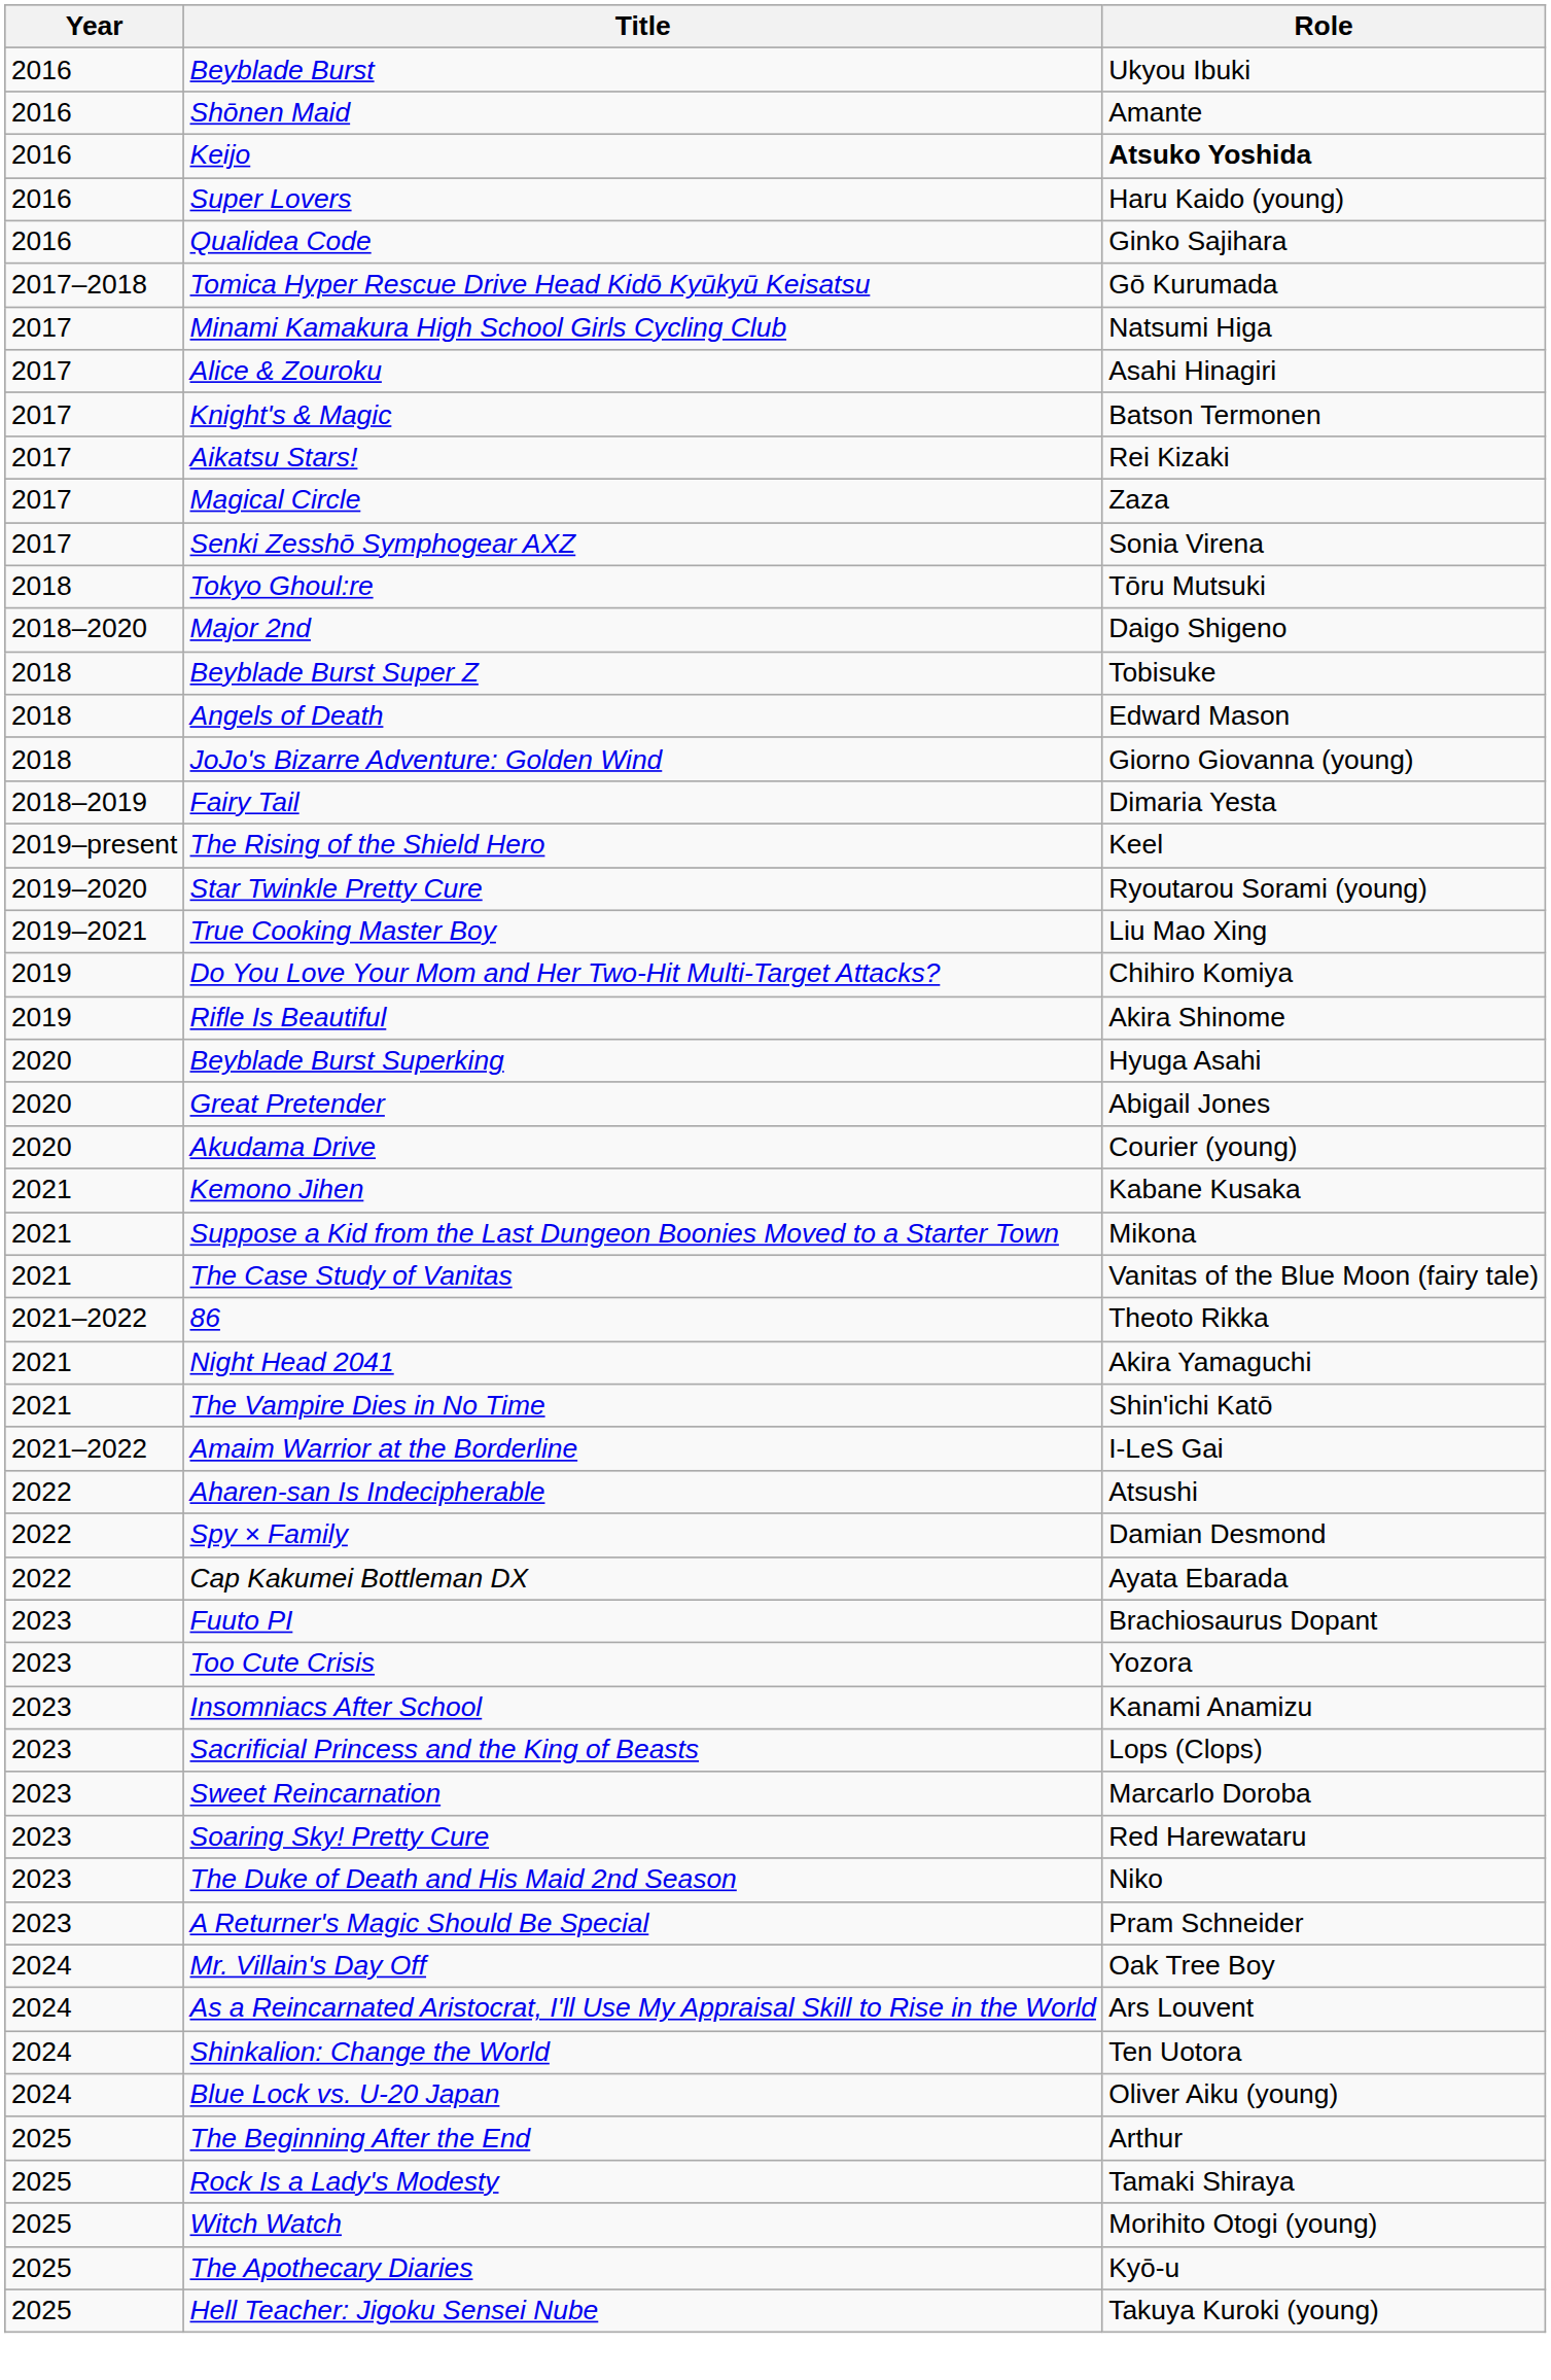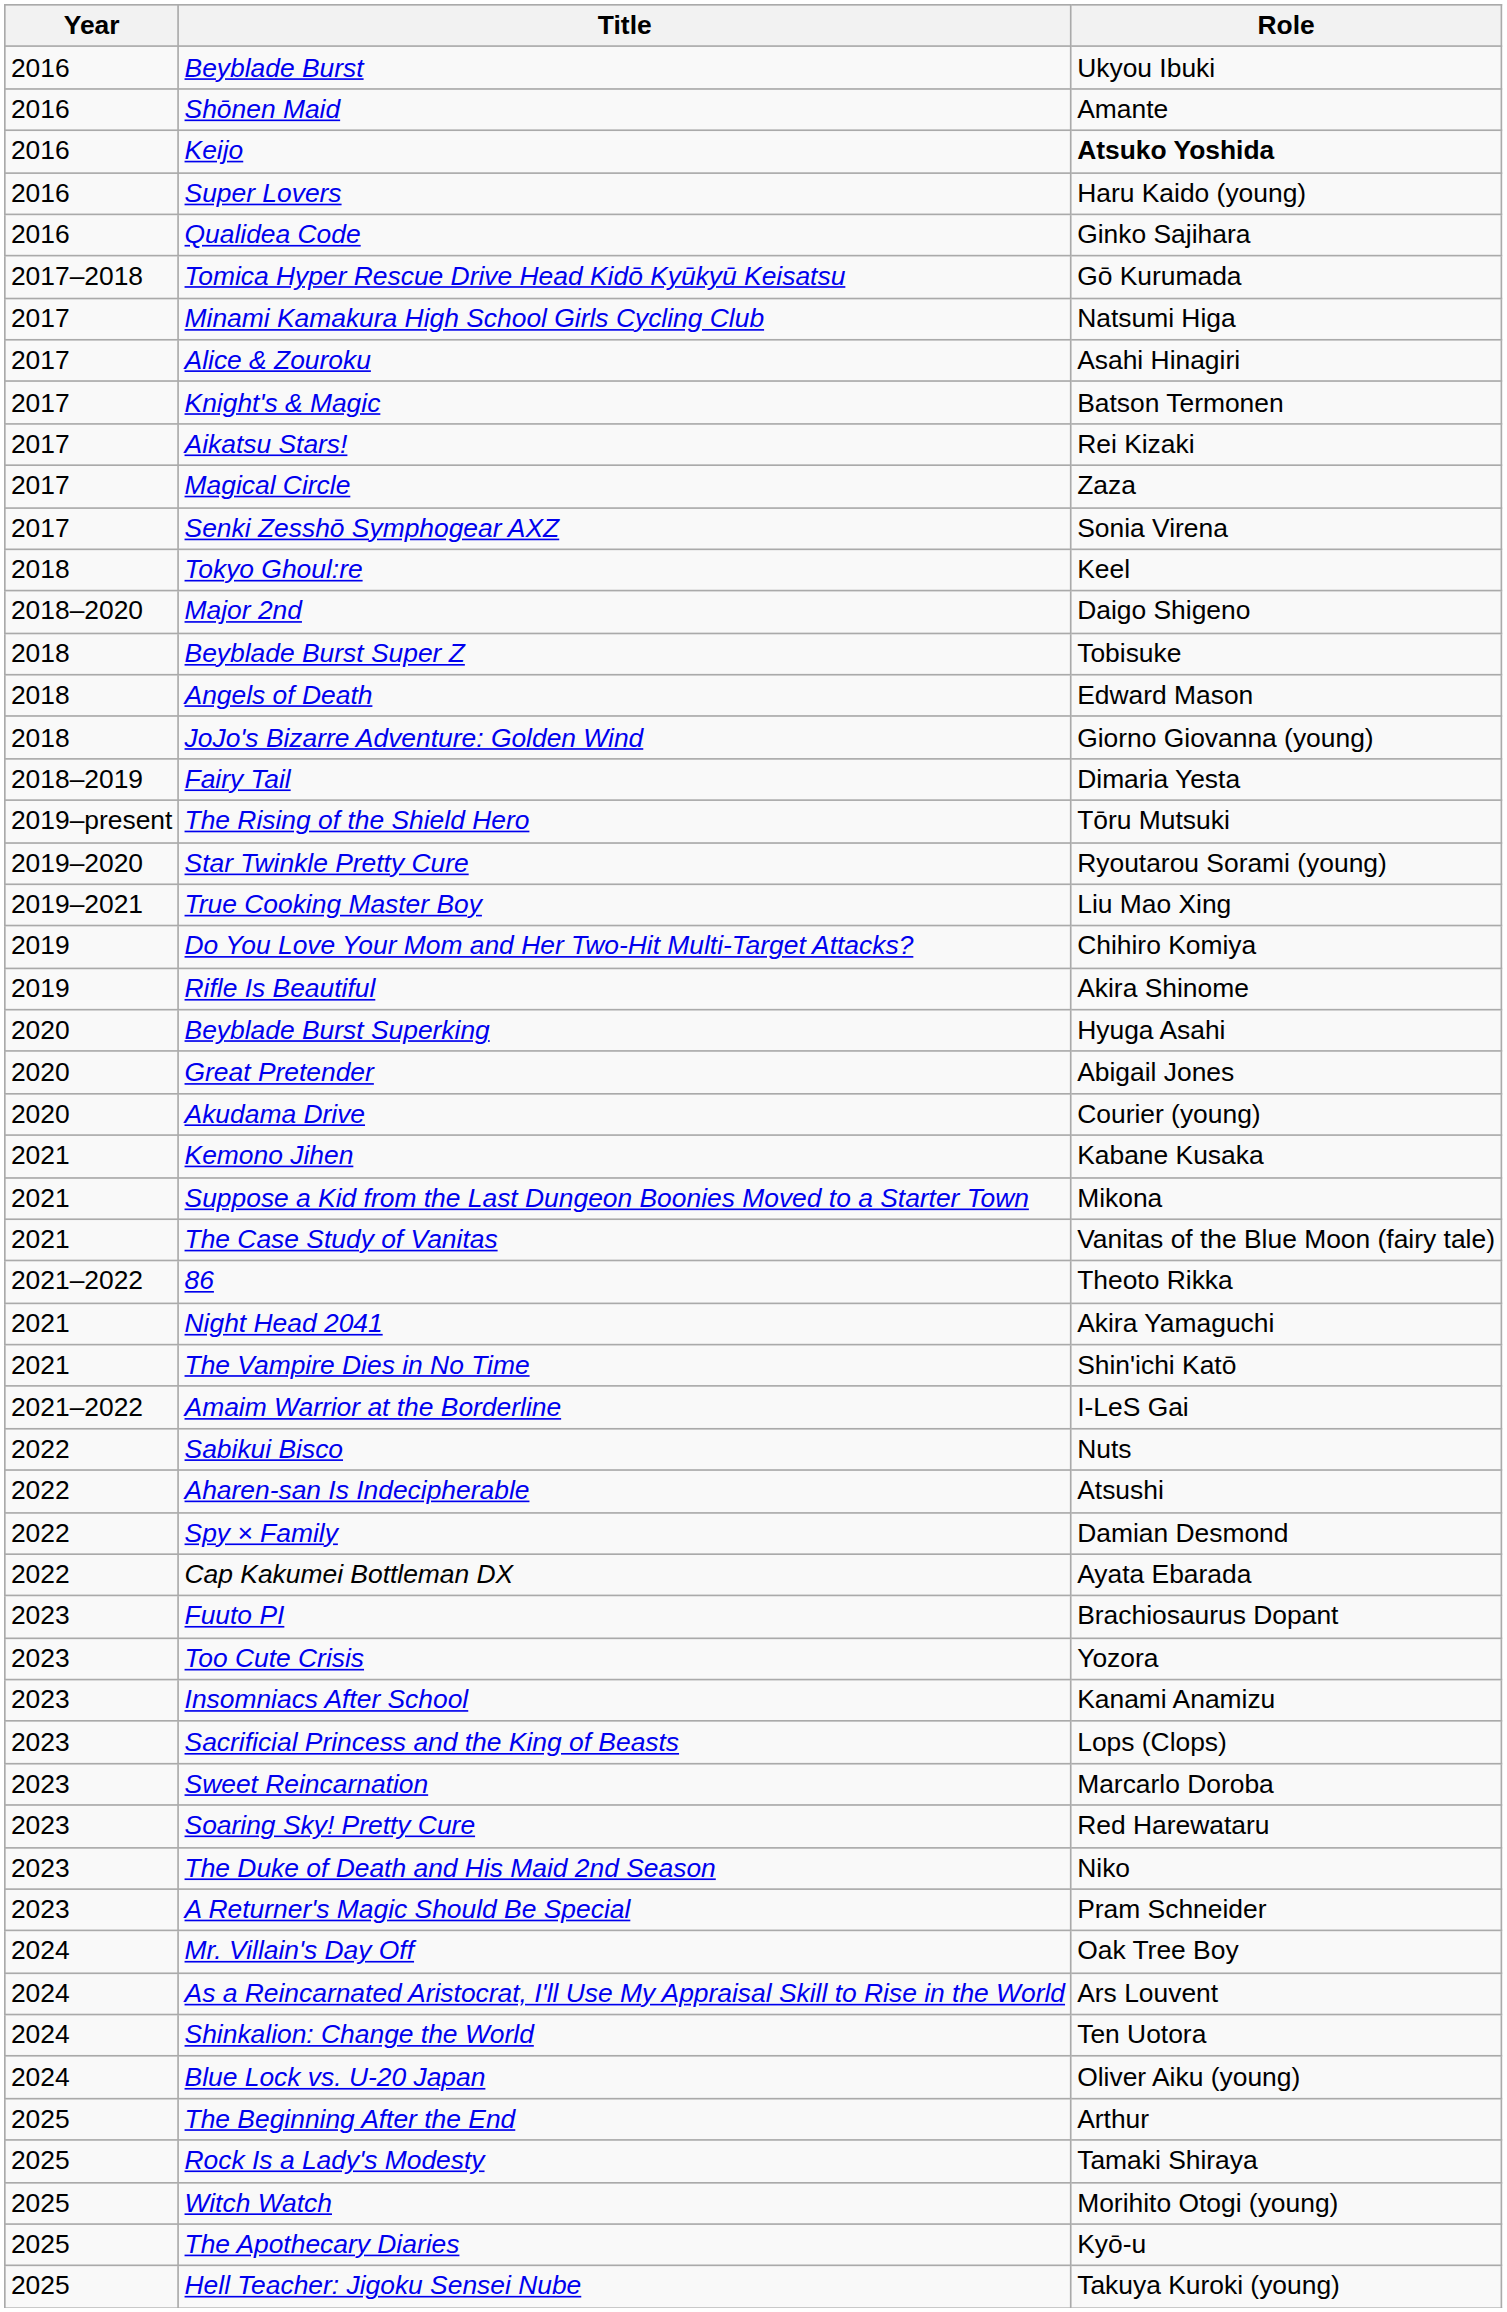 <table class="wikitable">
 <tr>
 <th>Year</th>
 <th>Title</th>
 <th>Role</th>
 </tr>
 <tr>
 <td>2016</td>
 <td><em><a href='#'>Beyblade Burst</a></em></td>
 <td>Ukyou Ibuki</td>
 </tr>
 <tr>
 <td>2016</td>
 <td><em><a href='#'>Shōnen Maid</a></em></td>
 <td>Amante</td>
 </tr>
 <tr>
 <td>2016</td>
 <td><em><a href='#'>Keijo</a></em></td>
 <td><strong>Atsuko Yoshida</strong></td>
 </tr>
 <tr>
 <td>2016</td>
 <td><em><a href='#'>Super Lovers</a></em></td>
 <td>Haru Kaido (young)</td>
 </tr>
 <tr>
 <td>2016</td>
 <td><em><a href='#'>Qualidea Code</a></em></td>
 <td>Ginko Sajihara</td>
 </tr>
 <tr>
 <td>2017–2018</td>
 <td><em><a href='#'>Tomica Hyper Rescue Drive Head Kidō Kyūkyū Keisatsu</a></em></td>
 <td>Gō Kurumada</td>
 </tr>
 <tr>
 <td>2017</td>
 <td><em><a href='#'>Minami Kamakura High School Girls Cycling Club</a></em></td>
 <td>Natsumi Higa</td>
 </tr>
 <tr>
 <td>2017</td>
 <td><em><a href='#'>Alice & Zouroku</a></em></td>
 <td>Asahi Hinagiri</td>
 </tr>
 <tr>
 <td>2017</td>
 <td><em><a href='#'>Knight's & Magic</a></em></td>
 <td>Batson Termonen</td>
 </tr>
 <tr>
 <td>2017</td>
 <td><em><a href='#'>Aikatsu Stars!</a></em></td>
 <td>Rei Kizaki</td>
 </tr>
 <tr>
 <td>2017</td>
 <td><em><a href='#'>Magical Circle</a></em></td>
 <td>Zaza</td>
 </tr>
 <tr>
 <td>2017</td>
 <td><em><a href='#'>Senki Zesshō Symphogear AXZ</a></em></td>
 <td>Sonia Virena</td>
 </tr>
 <tr>
 <td>2018</td>
 <td><em><a href='#'>Tokyo Ghoul:re</a></em></td>
-<td>Tōru Mutsuki</td>
+<td>Keel</td>
 </tr>
 <tr>
 <td>2018–2020</td>
 <td><em><a href='#'>Major 2nd</a></em></td>
 <td>Daigo Shigeno</td>
 </tr>
 <tr>
 <td>2018</td>
 <td><em><a href='#'>Beyblade Burst Super Z</a></em></td>
 <td>Tobisuke</td>
 </tr>
 <tr>
 <td>2018</td>
 <td><em><a href='#'>Angels of Death</a></em></td>
 <td>Edward Mason</td>
 </tr>
 <tr>
 <td>2018</td>
 <td><em><a href='#'>JoJo's Bizarre Adventure: Golden Wind</a></em></td>
 <td>Giorno Giovanna (young)</td>
 </tr>
 <tr>
 <td>2018–2019</td>
 <td><em><a href='#'>Fairy Tail</a></em></td>
 <td>Dimaria Yesta</td>
 </tr>
 <tr>
 <td>2019–present</td>
 <td><em><a href='#'>The Rising of the Shield Hero</a></em></td>
-<td>Keel</td>
+<td>Tōru Mutsuki</td>
 </tr>
 <tr>
 <td>2019–2020</td>
 <td><a href='#'><em>Star Twinkle Pretty Cure</em></a></td>
 <td>Ryoutarou Sorami (young)</td>
 </tr>
 <tr>
 <td>2019–2021</td>
 <td><em><a href='#'>True Cooking Master Boy</a></em></td>
 <td>Liu Mao Xing</td>
 </tr>
 <tr>
 <td>2019</td>
 <td><em><a href='#'>Do You Love Your Mom and Her Two-Hit Multi-Target Attacks?</a></em></td>
 <td>Chihiro Komiya</td>
 </tr>
 <tr>
 <td>2019</td>
 <td><em><a href='#'>Rifle Is Beautiful</a></em></td>
 <td>Akira Shinome</td>
 </tr>
 <tr>
 <td>2020</td>
 <td><em><a href='#'>Beyblade Burst Superking</a></em></td>
 <td>Hyuga Asahi</td>
 </tr>
 <tr>
 <td>2020</td>
 <td><em><a href='#'>Great Pretender</a></em></td>
 <td>Abigail Jones</td>
 </tr>
 <tr>
 <td>2020</td>
 <td><em><a href='#'>Akudama Drive</a></em></td>
 <td>Courier (young)</td>
 </tr>
 <tr>
 <td>2021</td>
 <td><em><a href='#'>Kemono Jihen</a></em></td>
 <td>Kabane Kusaka</td>
 </tr>
 <tr>
 <td>2021</td>
 <td><em><a href='#'>Suppose a Kid from the Last Dungeon Boonies Moved to a Starter Town</a></em></td>
 <td>Mikona</td>
 </tr>
 <tr>
 <td>2021</td>
 <td><em><a href='#'>The Case Study of Vanitas</a></em></td>
 <td>Vanitas of the Blue Moon (fairy tale)</td>
 </tr>
 <tr>
 <td>2021–2022</td>
 <td><em><a href='#'>86</a></em></td>
 <td>Theoto Rikka</td>
 </tr>
 <tr>
 <td>2021</td>
 <td><em><a href='#'>Night Head 2041</a></em></td>
 <td>Akira Yamaguchi</td>
 </tr>
 <tr>
 <td>2021</td>
 <td><em><a href='#'>The Vampire Dies in No Time</a></em></td>
 <td>Shin'ichi Katō</td>
 </tr>
 <tr>
 <td>2021–2022</td>
 <td><em><a href='#'>Amaim Warrior at the Borderline</a></em></td>
 <td>I-LeS Gai</td>
+</tr>
+<tr>
+<td>2022</td>
+<td><em><a href='#'>Sabikui Bisco</a></em></td>
+<td>Nuts</td>
 </tr>
 <tr>
 <td>2022</td>
 <td><em><a href='#'>Aharen-san Is Indecipherable</a></em></td>
 <td>Atsushi</td>
 </tr>
 <tr>
 <td>2022</td>
 <td><em><a href='#'>Spy × Family</a></em></td>
 <td>Damian Desmond</td>
 </tr>
 <tr>
 <td>2022</td>
 <td><em>Cap Kakumei Bottleman DX</em></td>
 <td>Ayata Ebarada</td>
 </tr>
 <tr>
 <td>2023</td>
 <td><em><a href='#'>Fuuto PI</a></em></td>
 <td>Brachiosaurus Dopant</td>
 </tr>
 <tr>
 <td>2023</td>
 <td><em><a href='#'>Too Cute Crisis</a></em></td>
 <td>Yozora</td>
 </tr>
 <tr>
 <td>2023</td>
 <td><em><a href='#'>Insomniacs After School</a></em></td>
 <td>Kanami Anamizu</td>
 </tr>
 <tr>
 <td>2023</td>
 <td><em><a href='#'>Sacrificial Princess and the King of Beasts</a></em></td>
 <td>Lops (Clops)</td>
 </tr>
 <tr>
 <td>2023</td>
 <td><em><a href='#'>Sweet Reincarnation</a></em></td>
 <td>Marcarlo Doroba</td>
 </tr>
 <tr>
 <td>2023</td>
 <td><em><a href='#'>Soaring Sky! Pretty Cure</a></em></td>
 <td>Red Harewataru</td>
 </tr>
 <tr>
 <td>2023</td>
 <td><em><a href='#'>The Duke of Death and His Maid 2nd Season</a></em></td>
 <td>Niko</td>
 </tr>
 <tr>
 <td>2023</td>
 <td><em><a href='#'>A Returner's Magic Should Be Special</a></em></td>
 <td>Pram Schneider</td>
 </tr>
 <tr>
 <td>2024</td>
 <td><em><a href='#'>Mr. Villain's Day Off</a></em></td>
 <td>Oak Tree Boy</td>
 </tr>
 <tr>
 <td>2024</td>
 <td><em><a href='#'>As a Reincarnated Aristocrat, I'll Use My Appraisal Skill to Rise in the World</a></em></td>
 <td>Ars Louvent</td>
 </tr>
 <tr>
 <td>2024</td>
 <td><em><a href='#'>Shinkalion: Change the World</a></em></td>
 <td>Ten Uotora</td>
 </tr>
 <tr>
 <td>2024</td>
 <td><em><a href='#'>Blue Lock vs. U-20 Japan</a></em></td>
 <td>Oliver Aiku (young)</td>
 </tr>
 <tr>
 <td>2025</td>
 <td><em><a href='#'>The Beginning After the End</a></em></td>
 <td>Arthur</td>
 </tr>
 <tr>
 <td>2025</td>
 <td><em><a href='#'>Rock Is a Lady's Modesty</a></em></td>
 <td>Tamaki Shiraya</td>
 </tr>
 <tr>
 <td>2025</td>
 <td><em><a href='#'>Witch Watch</a></em></td>
 <td>Morihito Otogi (young)</td>
 </tr>
 <tr>
 <td>2025</td>
 <td><em><a href='#'>The Apothecary Diaries</a></em></td>
 <td>Kyō-u</td>
 </tr>
 <tr>
 <td>2025</td>
 <td><em><a href='#'>Hell Teacher: Jigoku Sensei Nube</a></em></td>
 <td>Takuya Kuroki (young)</td>
 </tr>
 </table>
